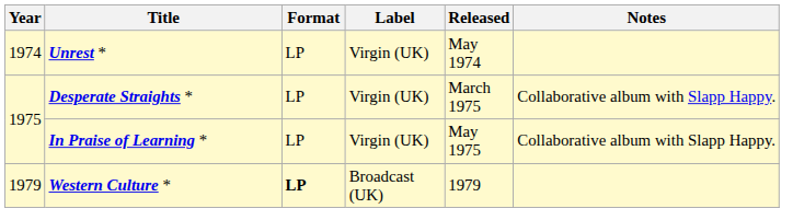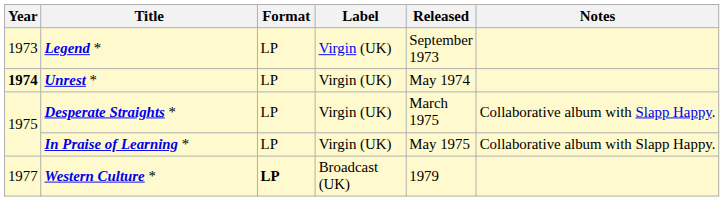 <table class="wikitable">
 <tr>
 <th style="width:30px">Year</th>
 <th style="width:225px">Title</th>
 <th style="width:55px">Format</th>
 <th style="width:90px">Label</th>
 <th style="width:55px">Released</th>
 <th>Notes</th>
 </tr>
 <tr style="background-color:LemonChiffon;">
-<td>1974</td>
+<td>1973</td>
+<td><strong><em><a href='#'>Legend</a></em></strong> *</td>
+<td>LP</td>
+<td><a href='#'>Virgin</a> (UK)</td>
+<td>September 1973</td>
+<td></td>
+</tr>
+<tr style="background-color:LemonChiffon;">
+<td><strong>1974</strong></td>
 <td><strong><em><a href='#'>Unrest</a></em></strong> *</td>
 <td>LP</td>
 <td>Virgin (UK)</td>
 <td>May 1974</td>
 <td></td>
 </tr>
 <tr style="background-color:LemonChiffon;">
 <td rowspan="2">1975</td>
 <td><strong><em><a href='#'>Desperate Straights</a></em></strong> *</td>
 <td>LP</td>
 <td>Virgin (UK)</td>
 <td>March 1975</td>
 <td>Collaborative album with <a href='#'>Slapp Happy</a>.</td>
 </tr>
 <tr style="background-color:LemonChiffon;">
 <td><strong><em><a href='#'>In Praise of Learning</a></em></strong> *</td>
 <td>LP</td>
 <td>Virgin (UK)</td>
 <td>May 1975</td>
 <td>Collaborative album with Slapp Happy.</td>
 </tr>
 <tr style="background-color:LemonChiffon;">
-<td>1979</td>
+<td>1977</td>
 <td><strong><em><a href='#'>Western Culture</a></em></strong> *</td>
 <td><strong>LP</strong></td>
 <td>Broadcast (UK)</td>
 <td>1979</td>
 <td></td>
 </tr>
 </table>
